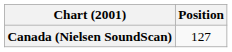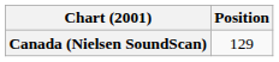 <table class="wikitable plainrowheaders" style="text-align:center">
 <tr>
 <th scope="col">Chart (2001)</th>
 <th scope="col">Position</th>
 </tr>
 <tr>
 <th scope="row">Canada (Nielsen SoundScan)</th>
-<td>127</td>
+<td>129</td>
 </tr>
 </table>
